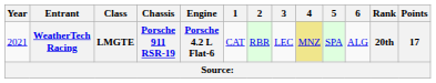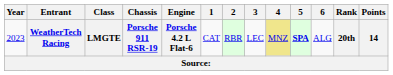 <table class="wikitable" style="text-align:center; font-size:90%">
 <tr>
 <th>Year</th>
 <th>Entrant</th>
 <th>Class</th>
 <th>Chassis</th>
 <th>Engine</th>
 <th>1</th>
 <th>2</th>
 <th>3</th>
 <th>4</th>
 <th>5</th>
 <th>6</th>
 <th>Rank</th>
 <th>Points</th>
 </tr>
 <tr>
-<td><a href='#'>2021</a></td>
+<td><a href='#'>2023</a></td>
 <th><a href='#'>WeatherTech Racing</a></th>
 <th>LMGTE</th>
 <th><a href='#'>Porsche 911 RSR-19</a></th>
 <th><a href='#'>Porsche</a> 4.2 L Flat-6</th>
 <td><a href='#'>CAT</a></td>
 <td style="background:#DFFFDF;"><a href='#'>RBR</a><br></td>
 <td><a href='#'>LEC</a></td>
 <td style="background: khaki;"><a href='#'>MNZ</a></td>
-<td style="background:#DFFFDF;"><a href='#'>SPA</a><br></td>
+<td style="background:#DFFFDF;"><strong><a href='#'>SPA</a><br></strong></td>
 <td><a href='#'>ALG</a></td>
 <th>20th</th>
-<th>17</th>
+<th>14</th>
 </tr>
 <tr>
 <th colspan="13">Source:</th>
 </tr>
 </table>
